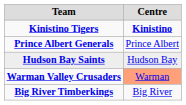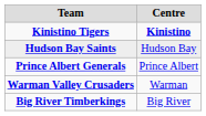 <table class="wikitable">
 <tr align="center"  bgcolor="#dddddd">
 <td><strong>Team</strong></td>
 <td><strong>Centre</strong></td>
 </tr>
 <tr align="center">
 <td><strong><a href='#'>Kinistino Tigers</a></strong></td>
 <td><strong><a href='#'>Kinistino</a></strong></td>
 </tr>
-<tr align="center">
-<td><strong><a href='#'>Prince Albert Generals</a></strong></td>
-<td><a href='#'>Prince Albert</a></td>
-</tr>
 <tr align="center" bgcolor="#eeeeee">
 <td><strong><a href='#'>Hudson Bay Saints</a></strong></td>
 <td><a href='#'>Hudson Bay</a></td>
 </tr>
 <tr align="center">
+<td><strong><a href='#'>Prince Albert Generals</a></strong></td>
+<td><a href='#'>Prince Albert</a></td>
+</tr>
+<tr align="center">
 <td><strong><a href='#'>Warman Valley Crusaders</a></strong></td>
-<td style="background: lightsalmon;"><a href='#'>Warman</a></td>
+<td><a href='#'>Warman</a></td>
 </tr>
 <tr align="center">
 <td><strong><a href='#'>Big River Timberkings</a></strong></td>
 <td><a href='#'>Big River</a></td>
 </tr>
 </table>
